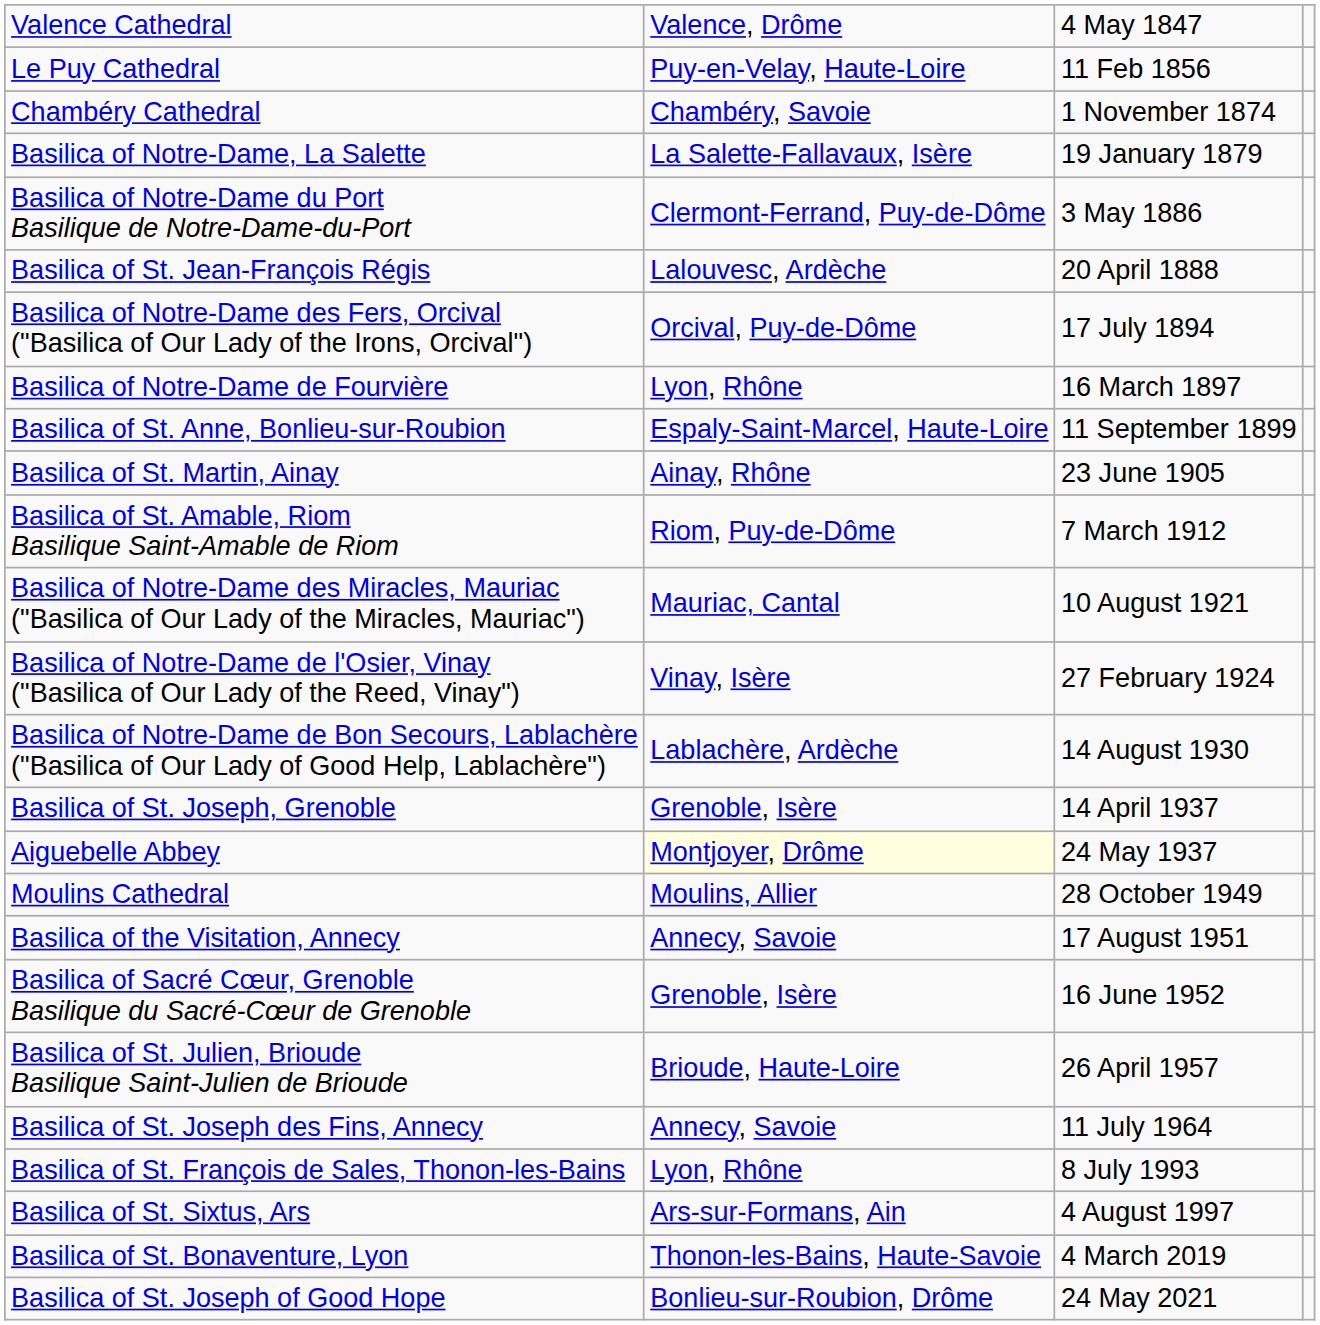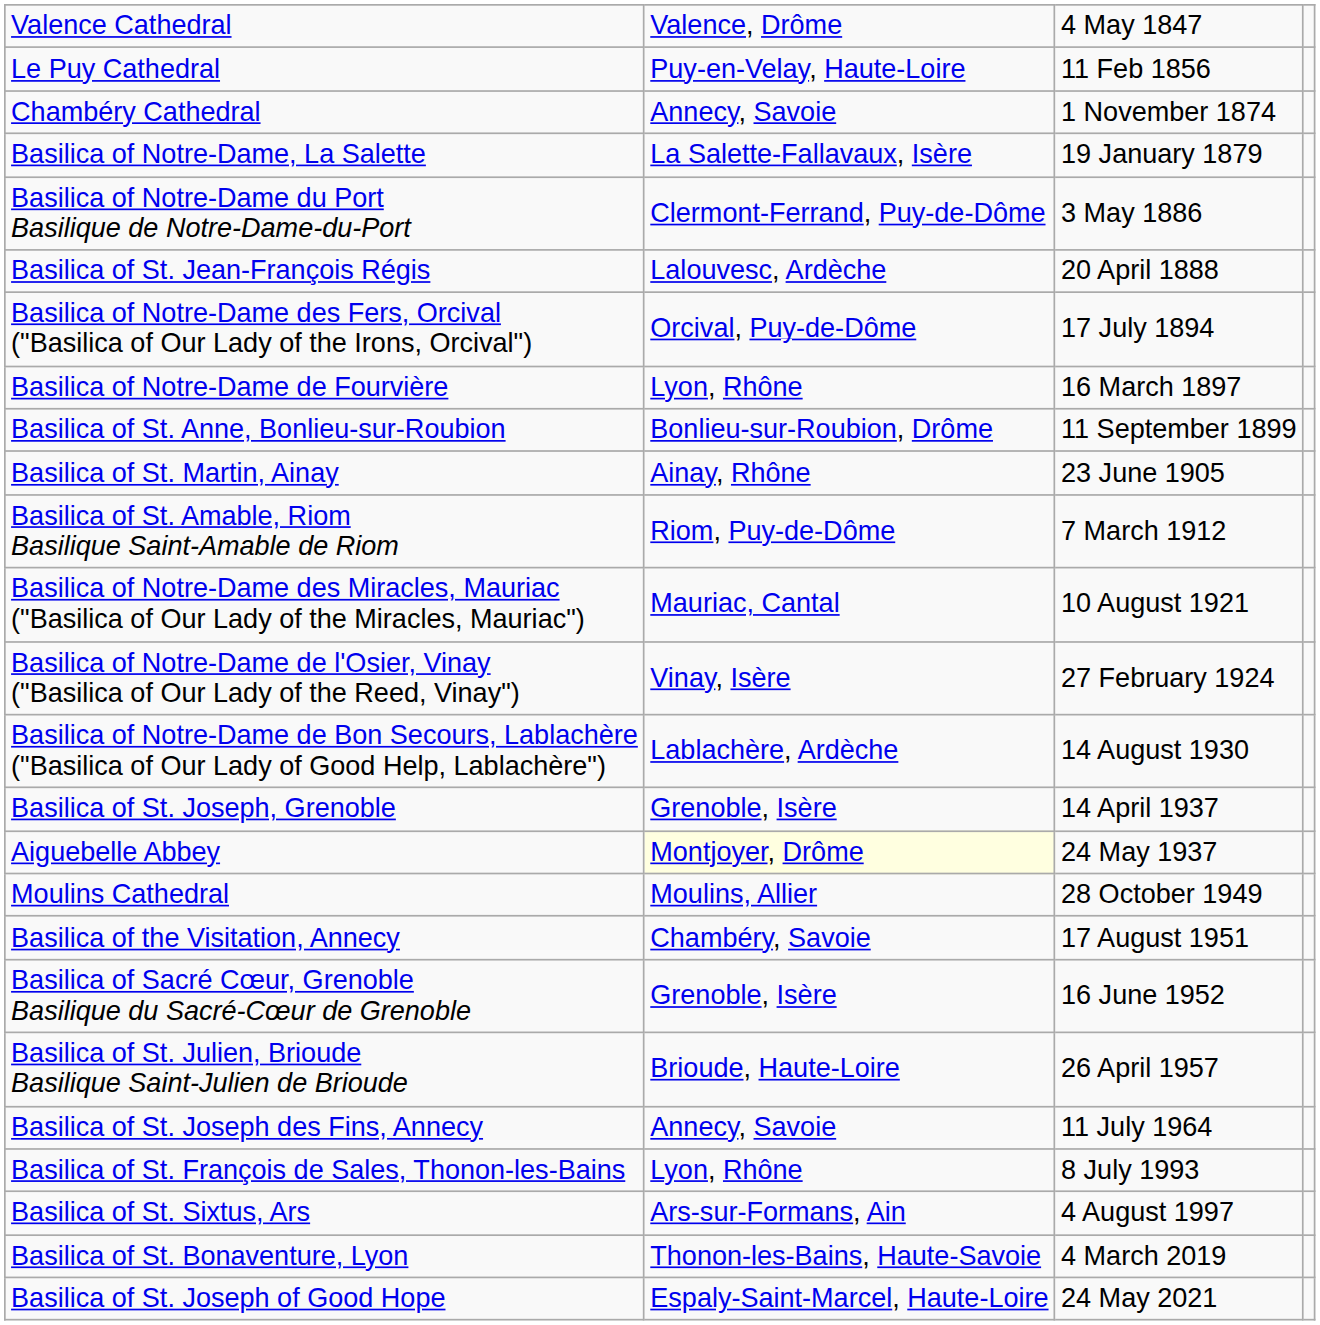 <table class="wikitable">
 <tr>
 <td><a href='#'>Valence Cathedral</a></td>
 <td><a href='#'>Valence</a>, <a href='#'>Drôme</a></td>
 <td>4 May 1847</td>
 <td></td>
 </tr>
 <tr>
 <td><a href='#'>Le Puy Cathedral</a></td>
 <td><a href='#'>Puy-en-Velay</a>, <a href='#'>Haute-Loire</a></td>
 <td>11 Feb 1856</td>
 <td></td>
 </tr>
 <tr>
 <td><a href='#'>Chambéry Cathedral</a></td>
-<td><a href='#'>Chambéry</a>, <a href='#'>Savoie</a></td>
+<td><a href='#'>Annecy</a>, <a href='#'>Savoie</a></td>
 <td>1 November 1874</td>
 <td></td>
 </tr>
 <tr>
 <td><a href='#'>Basilica of Notre-Dame, La Salette</a></td>
 <td><a href='#'>La Salette-Fallavaux</a>, <a href='#'>Isère</a></td>
 <td>19 January 1879</td>
 <td></td>
 </tr>
 <tr>
 <td><a href='#'>Basilica of Notre-Dame du Port</a><br><em>Basilique de Notre-Dame-du-Port</em></td>
 <td><a href='#'>Clermont-Ferrand</a>, <a href='#'>Puy-de-Dôme</a></td>
 <td>3 May 1886</td>
 <td></td>
 </tr>
 <tr>
 <td><a href='#'>Basilica of St. Jean-François Régis</a></td>
 <td><a href='#'>Lalouvesc</a>, <a href='#'>Ardèche</a></td>
 <td>20 April 1888</td>
 <td></td>
 </tr>
 <tr>
 <td><a href='#'>Basilica of Notre-Dame des Fers, Orcival</a><br>("Basilica of Our Lady of the Irons, Orcival")</td>
 <td><a href='#'>Orcival</a>, <a href='#'>Puy-de-Dôme</a></td>
 <td>17 July 1894</td>
 <td></td>
 </tr>
 <tr>
 <td><a href='#'>Basilica of Notre-Dame de Fourvière</a></td>
 <td><a href='#'>Lyon</a>, <a href='#'>Rhône</a></td>
 <td>16 March 1897</td>
 <td></td>
 </tr>
 <tr>
 <td><a href='#'>Basilica of St. Anne, Bonlieu-sur-Roubion</a></td>
-<td><a href='#'>Espaly-Saint-Marcel</a>, <a href='#'>Haute-Loire</a></td>
+<td><a href='#'>Bonlieu-sur-Roubion</a>, <a href='#'>Drôme</a></td>
 <td>11 September 1899</td>
 <td></td>
 </tr>
 <tr>
 <td><a href='#'>Basilica of St. Martin, Ainay</a></td>
 <td><a href='#'>Ainay</a>, <a href='#'>Rhône</a></td>
 <td>23 June 1905</td>
 <td></td>
 </tr>
 <tr>
 <td><a href='#'>Basilica of St. Amable, Riom</a><br><em>Basilique Saint-Amable de Riom</em></td>
 <td><a href='#'>Riom</a>, <a href='#'>Puy-de-Dôme</a></td>
 <td>7 March 1912</td>
 <td></td>
 </tr>
 <tr>
 <td><a href='#'>Basilica of Notre-Dame des Miracles, Mauriac</a><br>("Basilica of Our Lady of the Miracles, Mauriac")</td>
 <td><a href='#'>Mauriac, Cantal</a></td>
 <td>10 August 1921</td>
 <td></td>
 </tr>
 <tr>
 <td><a href='#'>Basilica of Notre-Dame de l'Osier, Vinay</a><br>("Basilica of Our Lady of the Reed, Vinay")</td>
 <td><a href='#'>Vinay</a>, <a href='#'>Isère</a></td>
 <td>27 February 1924</td>
 <td></td>
 </tr>
 <tr>
 <td><a href='#'>Basilica of Notre-Dame de Bon Secours, Lablachère</a><br>("Basilica of Our Lady of Good Help, Lablachère")</td>
 <td><a href='#'>Lablachère</a>, <a href='#'>Ardèche</a></td>
 <td>14 August 1930</td>
 <td></td>
 </tr>
 <tr>
 <td><a href='#'>Basilica of St. Joseph, Grenoble</a></td>
 <td><a href='#'>Grenoble</a>, <a href='#'>Isère</a></td>
 <td>14 April 1937</td>
 <td></td>
 </tr>
 <tr>
 <td><a href='#'>Aiguebelle Abbey</a></td>
 <td style="background: lightyellow;"><a href='#'>Montjoyer</a>, <a href='#'>Drôme</a></td>
 <td>24 May 1937</td>
 <td></td>
 </tr>
 <tr>
 <td><a href='#'>Moulins Cathedral</a></td>
 <td><a href='#'>Moulins, Allier</a></td>
 <td>28 October 1949</td>
 <td></td>
 </tr>
 <tr>
 <td><a href='#'>Basilica of the Visitation, Annecy</a></td>
-<td><a href='#'>Annecy</a>, <a href='#'>Savoie</a></td>
+<td><a href='#'>Chambéry</a>, <a href='#'>Savoie</a></td>
 <td>17 August 1951</td>
 <td></td>
 </tr>
 <tr>
 <td><a href='#'>Basilica of Sacré Cœur, Grenoble</a><br><em>Basilique du Sacré-Cœur de Grenoble</em></td>
 <td><a href='#'>Grenoble</a>, <a href='#'>Isère</a></td>
 <td>16 June 1952</td>
 <td></td>
 </tr>
 <tr>
 <td><a href='#'>Basilica of St. Julien, Brioude</a><br><em>Basilique Saint-Julien de Brioude</em></td>
 <td><a href='#'>Brioude</a>, <a href='#'>Haute-Loire</a></td>
 <td>26 April 1957</td>
 <td></td>
 </tr>
 <tr>
 <td><a href='#'>Basilica of St. Joseph des Fins, Annecy</a></td>
 <td><a href='#'>Annecy</a>, <a href='#'>Savoie</a></td>
 <td>11 July 1964</td>
 <td></td>
 </tr>
 <tr>
 <td><a href='#'>Basilica of St. François de Sales, Thonon-les-Bains</a></td>
 <td><a href='#'>Lyon</a>, <a href='#'>Rhône</a></td>
 <td>8 July 1993</td>
 <td></td>
 </tr>
 <tr>
 <td><a href='#'>Basilica of St. Sixtus, Ars</a></td>
 <td><a href='#'>Ars-sur-Formans</a>, <a href='#'>Ain</a></td>
 <td>4 August 1997</td>
 <td></td>
 </tr>
 <tr>
 <td><a href='#'>Basilica of St. Bonaventure, Lyon</a></td>
 <td><a href='#'>Thonon-les-Bains</a>, <a href='#'>Haute-Savoie</a></td>
 <td>4 March 2019</td>
 <td></td>
 </tr>
 <tr>
 <td><a href='#'>Basilica of St. Joseph of Good Hope</a></td>
-<td><a href='#'>Bonlieu-sur-Roubion</a>, <a href='#'>Drôme</a></td>
+<td><a href='#'>Espaly-Saint-Marcel</a>, <a href='#'>Haute-Loire</a></td>
 <td>24 May 2021</td>
 <td></td>
 </tr>
 </table>
